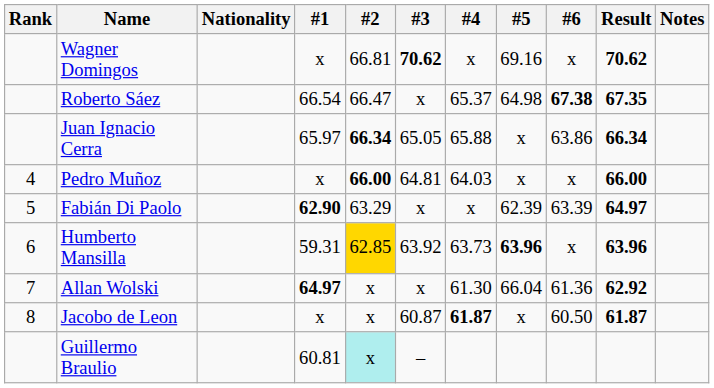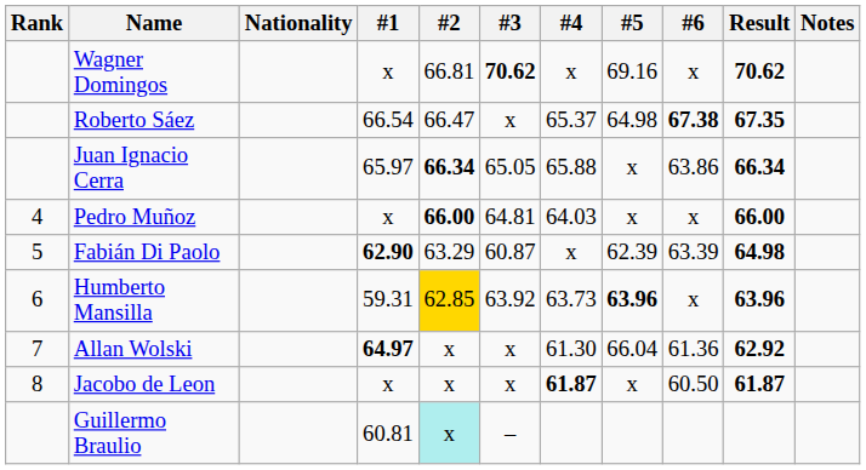 <table class="wikitable sortable" style="text-align:center">
 <tr>
 <th>Rank</th>
 <th>Name</th>
 <th>Nationality</th>
 <th>#1</th>
 <th>#2</th>
 <th>#3</th>
 <th>#4</th>
 <th>#5</th>
 <th>#6</th>
 <th>Result</th>
 <th>Notes</th>
 </tr>
 <tr>
 <td></td>
 <td align=left><a href='#'>Wagner Domingos</a></td>
 <td align=left></td>
 <td>x</td>
 <td>66.81</td>
 <td><strong>70.62</strong></td>
 <td>x</td>
 <td>69.16</td>
 <td>x</td>
 <td><strong>70.62</strong></td>
 <td></td>
 </tr>
 <tr>
 <td></td>
 <td align=left><a href='#'>Roberto Sáez</a></td>
 <td align=left></td>
 <td>66.54</td>
 <td>66.47</td>
 <td>x</td>
 <td>65.37</td>
 <td>64.98</td>
 <td><strong>67.38</strong></td>
 <td><strong>67.35</strong></td>
 <td></td>
 </tr>
 <tr>
 <td></td>
 <td align=left><a href='#'>Juan Ignacio Cerra</a></td>
 <td align=left></td>
 <td>65.97</td>
 <td><strong>66.34</strong></td>
 <td>65.05</td>
 <td>65.88</td>
 <td>x</td>
 <td>63.86</td>
 <td><strong>66.34</strong></td>
 <td></td>
 </tr>
 <tr>
 <td>4</td>
 <td align=left><a href='#'>Pedro Muñoz</a></td>
 <td align=left></td>
 <td>x</td>
 <td><strong>66.00</strong></td>
 <td>64.81</td>
 <td>64.03</td>
 <td>x</td>
 <td>x</td>
 <td><strong>66.00</strong></td>
 <td></td>
 </tr>
 <tr>
 <td>5</td>
 <td align=left><a href='#'>Fabián Di Paolo</a></td>
 <td align=left></td>
 <td><strong>62.90</strong></td>
 <td>63.29</td>
-<td>x</td>
+<td>60.87</td>
 <td>x</td>
 <td>62.39</td>
 <td>63.39</td>
-<td><strong>64.97</strong></td>
+<td><strong>64.98</strong></td>
 <td></td>
 </tr>
 <tr>
 <td>6</td>
 <td align=left><a href='#'>Humberto Mansilla</a></td>
 <td align=left></td>
 <td>59.31</td>
 <td style="background: gold;">62.85</td>
 <td>63.92</td>
 <td>63.73</td>
 <td><strong>63.96</strong></td>
 <td>x</td>
 <td><strong>63.96</strong></td>
 <td></td>
 </tr>
 <tr>
 <td>7</td>
 <td align=left><a href='#'>Allan Wolski</a></td>
 <td align=left></td>
 <td><strong>64.97</strong></td>
 <td>x</td>
 <td>x</td>
 <td>61.30</td>
 <td>66.04</td>
 <td>61.36</td>
 <td><strong>62.92</strong></td>
 <td></td>
 </tr>
 <tr>
 <td>8</td>
 <td align=left><a href='#'>Jacobo de Leon</a></td>
 <td align=left></td>
 <td>x</td>
 <td>x</td>
-<td>60.87</td>
+<td>x</td>
 <td><strong>61.87</strong></td>
 <td>x</td>
 <td>60.50</td>
 <td><strong>61.87</strong></td>
 <td></td>
 </tr>
 <tr>
 <td></td>
 <td align=left><a href='#'>Guillermo Braulio</a></td>
 <td align=left></td>
 <td>60.81</td>
 <td style="background: paleturquoise;">x</td>
 <td>–</td>
 <td></td>
 <td></td>
 <td></td>
 <td><strong></strong></td>
 <td></td>
 </tr>
 </table>
